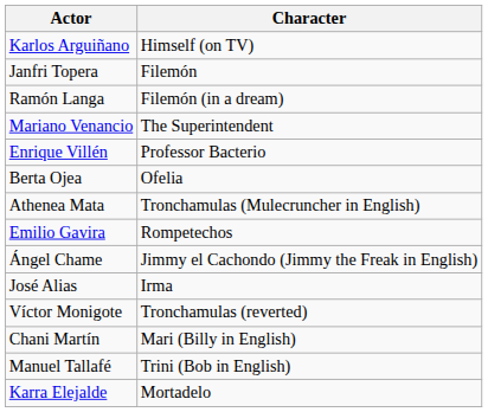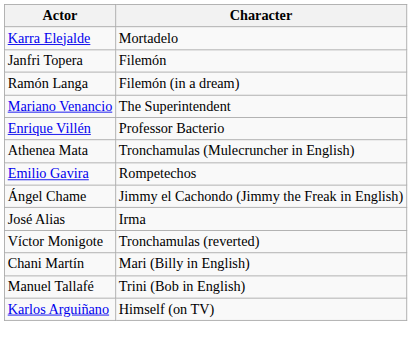 <table class=wikitable>
 <tr>
 <th>Actor</th>
 <th>Character</th>
 </tr>
 <tr>
-<td><a href='#'>Karlos Arguiñano</a></td>
-<td>Himself (on TV)</td>
+<td><a href='#'>Karra Elejalde</a></td>
+<td>Mortadelo</td>
 </tr>
 <tr>
 <td>Janfri Topera</td>
 <td>Filemón</td>
 </tr>
 <tr>
 <td>Ramón Langa</td>
 <td>Filemón (in a dream)</td>
 </tr>
 <tr>
 <td><a href='#'>Mariano Venancio</a></td>
 <td>The Superintendent</td>
 </tr>
 <tr>
 <td><a href='#'>Enrique Villén</a></td>
 <td>Professor Bacterio</td>
-</tr>
-<tr>
-<td>Berta Ojea</td>
-<td>Ofelia</td>
 </tr>
 <tr>
 <td>Athenea Mata</td>
 <td>Tronchamulas (Mulecruncher in English)</td>
 </tr>
 <tr>
 <td><a href='#'>Emilio Gavira</a></td>
 <td>Rompetechos</td>
 </tr>
 <tr>
 <td>Ángel Chame</td>
 <td>Jimmy el Cachondo (Jimmy the Freak in English)</td>
 </tr>
 <tr>
 <td>José Alias</td>
 <td>Irma</td>
 </tr>
 <tr>
 <td>Víctor Monigote</td>
 <td>Tronchamulas (reverted)</td>
 </tr>
 <tr>
 <td>Chani Martín</td>
 <td>Mari (Billy in English)</td>
 </tr>
 <tr>
 <td>Manuel Tallafé</td>
 <td>Trini (Bob in English)</td>
 </tr>
 <tr>
-<td><a href='#'>Karra Elejalde</a></td>
-<td>Mortadelo</td>
+<td><a href='#'>Karlos Arguiñano</a></td>
+<td>Himself (on TV)</td>
 </tr>
 </table>
